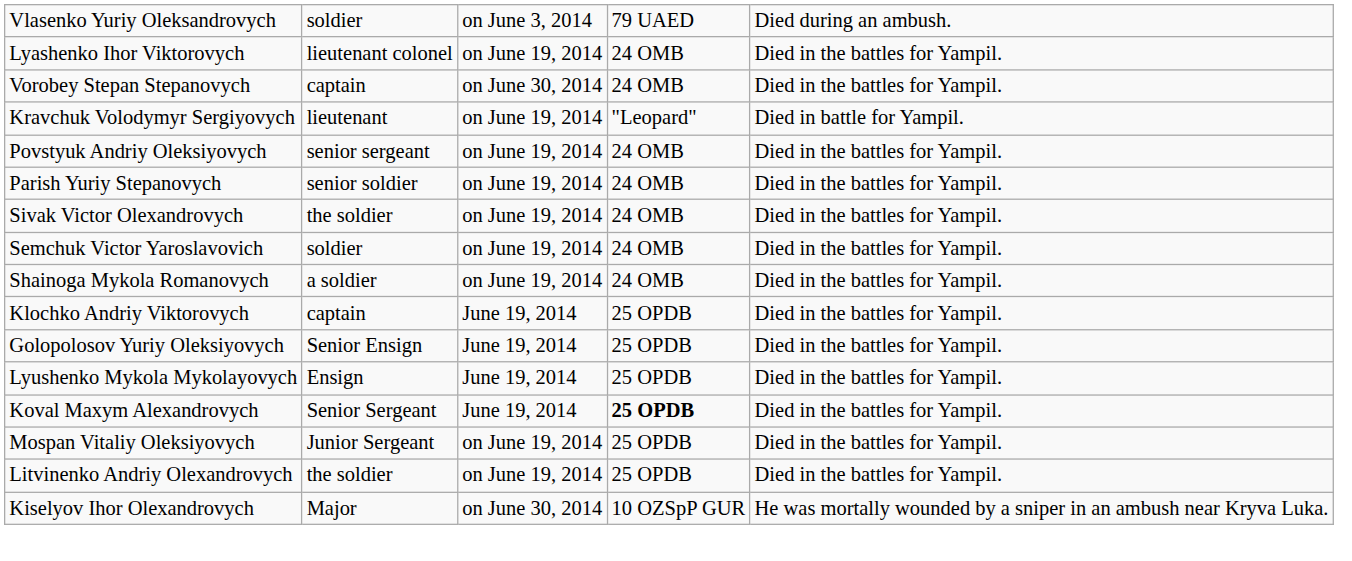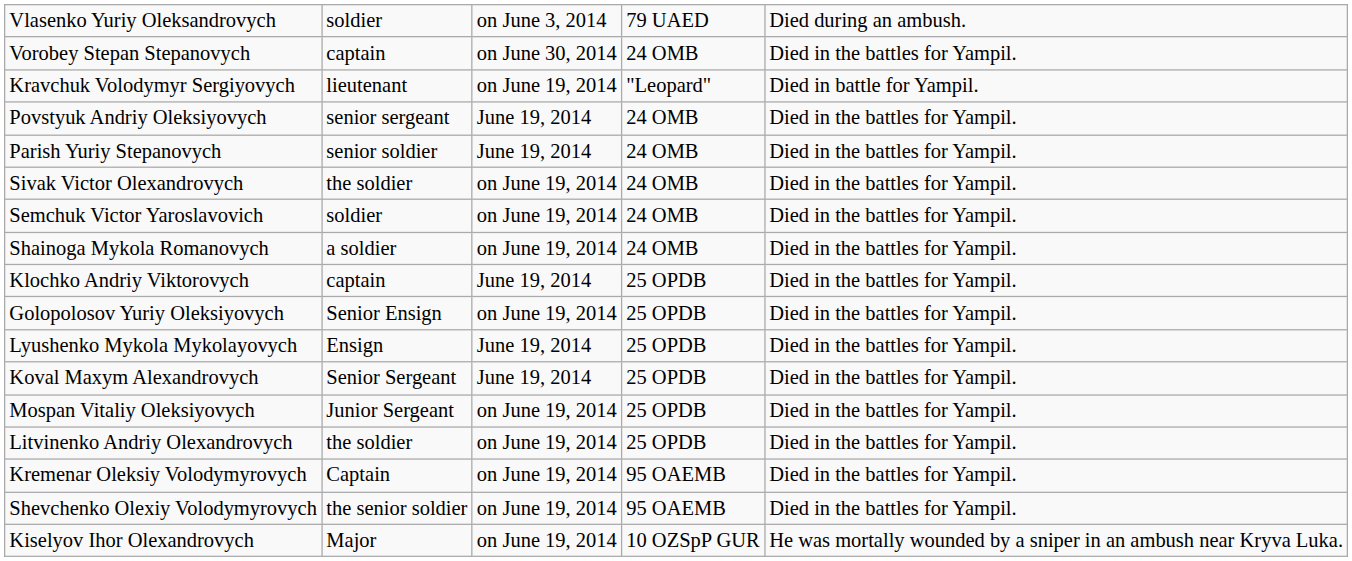 <table class="wikitable">
 <tr>
 <td>Vlasenko Yuriy Oleksandrovych</td>
 <td>soldier</td>
 <td>on June 3, 2014</td>
 <td>79 UAED</td>
 <td>Died during an ambush.</td>
-</tr>
-<tr>
-<td>Lyashenko Ihor Viktorovych</td>
-<td>lieutenant colonel</td>
-<td>on June 19, 2014</td>
-<td>24 OMB</td>
-<td>Died in the battles for Yampil.</td>
 </tr>
 <tr>
 <td>Vorobey Stepan Stepanovych</td>
 <td>captain</td>
 <td>on June 30, 2014</td>
 <td>24 OMB</td>
 <td>Died in the battles for Yampil.</td>
 </tr>
 <tr>
 <td>Kravchuk Volodymyr Sergiyovych</td>
 <td>lieutenant</td>
 <td>on June 19, 2014</td>
 <td>"Leopard"</td>
 <td>Died in battle for Yampil.</td>
 </tr>
 <tr>
 <td>Povstyuk Andriy Oleksiyovych</td>
 <td>senior sergeant</td>
-<td>on June 19, 2014</td>
+<td>June 19, 2014</td>
 <td>24 OMB</td>
 <td>Died in the battles for Yampil.</td>
 </tr>
 <tr>
 <td>Parish Yuriy Stepanovych</td>
 <td>senior soldier</td>
-<td>on June 19, 2014</td>
+<td>June 19, 2014</td>
 <td>24 OMB</td>
 <td>Died in the battles for Yampil.</td>
 </tr>
 <tr>
 <td>Sivak Victor Olexandrovych</td>
 <td>the soldier</td>
 <td>on June 19, 2014</td>
 <td>24 OMB</td>
 <td>Died in the battles for Yampil.</td>
 </tr>
 <tr>
 <td>Semchuk Victor Yaroslavovich</td>
 <td>soldier</td>
 <td>on June 19, 2014</td>
 <td>24 OMB</td>
 <td>Died in the battles for Yampil.</td>
 </tr>
 <tr>
 <td>Shainoga Mykola Romanovych</td>
 <td>a soldier</td>
 <td>on June 19, 2014</td>
 <td>24 OMB</td>
 <td>Died in the battles for Yampil.</td>
 </tr>
 <tr>
 <td>Klochko Andriy Viktorovych</td>
 <td>captain</td>
 <td>June 19, 2014</td>
 <td>25 OPDB</td>
 <td>Died in the battles for Yampil.</td>
 </tr>
 <tr>
 <td>Golopolosov Yuriy Oleksiyovych</td>
 <td>Senior Ensign</td>
-<td>June 19, 2014</td>
+<td>on June 19, 2014</td>
 <td>25 OPDB</td>
 <td>Died in the battles for Yampil.</td>
 </tr>
 <tr>
 <td>Lyushenko Mykola Mykolayovych</td>
 <td>Ensign</td>
 <td>June 19, 2014</td>
 <td>25 OPDB</td>
 <td>Died in the battles for Yampil.</td>
 </tr>
 <tr>
 <td>Koval Maxym Alexandrovych</td>
 <td>Senior Sergeant</td>
 <td>June 19, 2014</td>
-<td><strong>25 OPDB</strong></td>
+<td>25 OPDB</td>
 <td>Died in the battles for Yampil.</td>
 </tr>
 <tr>
 <td>Mospan Vitaliy Oleksiyovych</td>
 <td>Junior Sergeant</td>
 <td>on June 19, 2014</td>
 <td>25 OPDB</td>
 <td>Died in the battles for Yampil.</td>
 </tr>
 <tr>
 <td>Litvinenko Andriy Olexandrovych</td>
 <td>the soldier</td>
 <td>on June 19, 2014</td>
 <td>25 OPDB</td>
 <td>Died in the battles for Yampil.</td>
 </tr>
 <tr>
+<td>Kremenar Oleksiy Volodymyrovych</td>
+<td>Captain</td>
+<td>on June 19, 2014</td>
+<td>95 OAEMB</td>
+<td>Died in the battles for Yampil.</td>
+</tr>
+<tr>
+<td>Shevchenko Olexiy Volodymyrovych</td>
+<td>the senior soldier</td>
+<td>on June 19, 2014</td>
+<td>95 OAEMB</td>
+<td>Died in the battles for Yampil.</td>
+</tr>
+<tr>
 <td>Kiselyov Ihor Olexandrovych</td>
 <td>Major</td>
-<td>on June 30, 2014</td>
+<td>on June 19, 2014</td>
 <td>10 OZSpP GUR</td>
 <td>He was mortally wounded by a sniper in an ambush near Kryva Luka.</td>
 </tr>
 </table>
